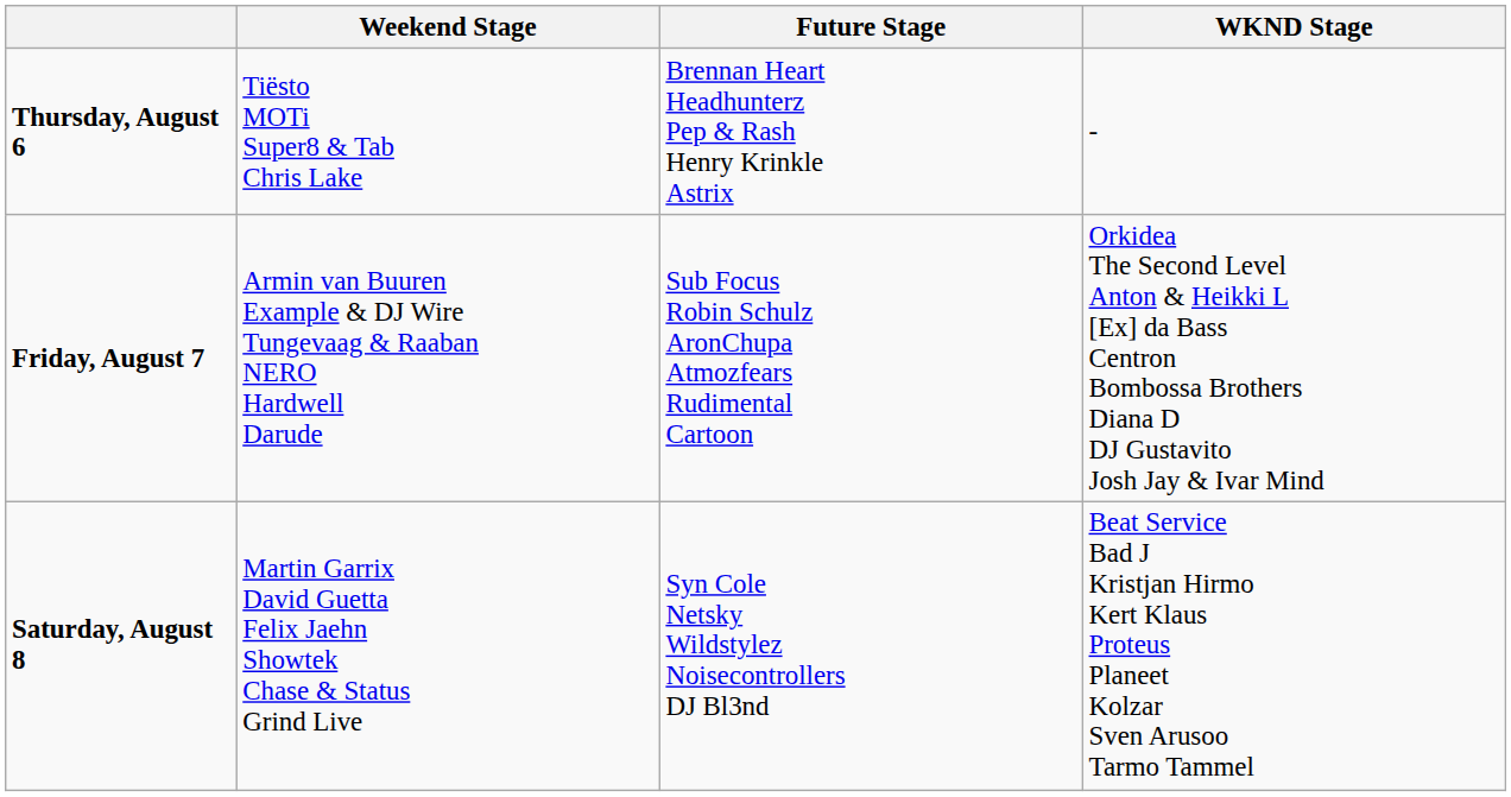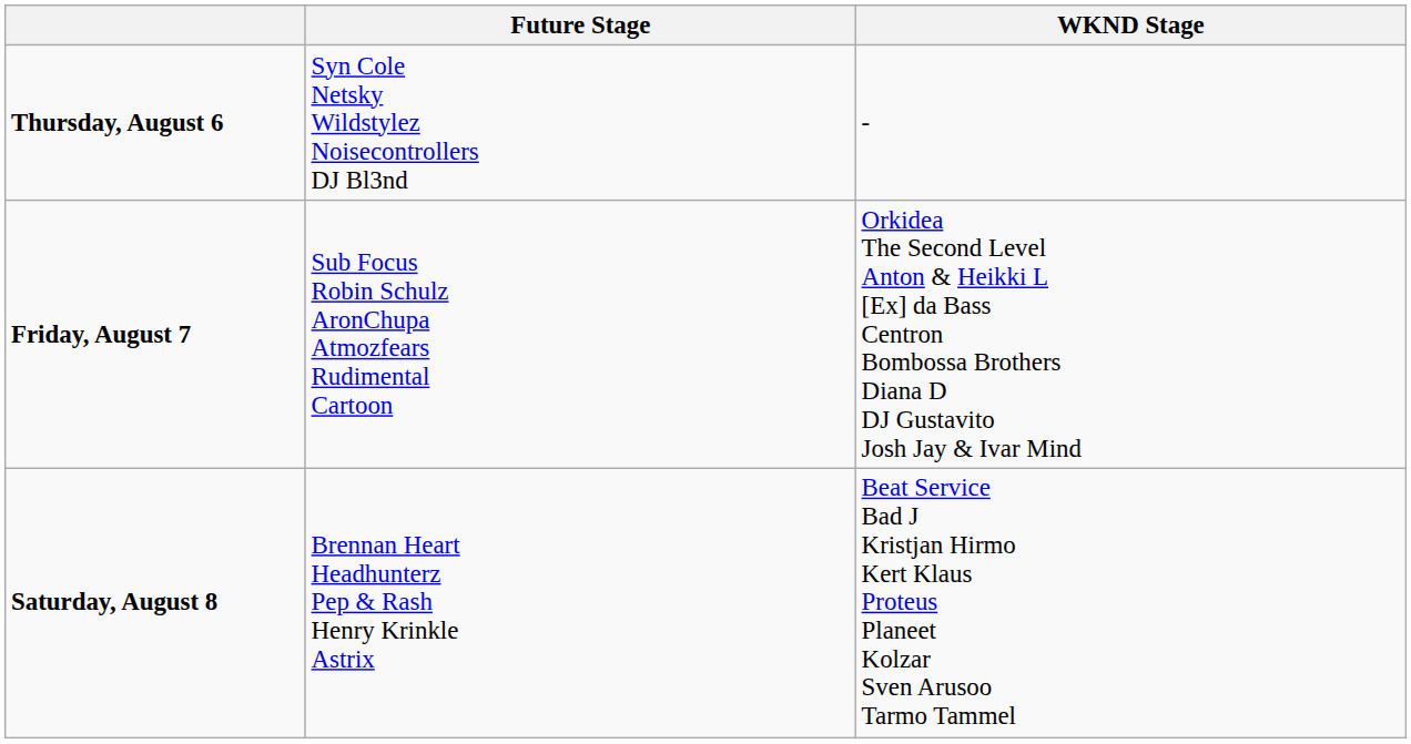 <table class="wikitable" width="100%">
 <tr>
 <th width="12%"></th>
-<th width="22%">Weekend Stage</th>
 <th width="22%">Future Stage</th>
 <th width="22%">WKND Stage</th>
 </tr>
 <tr>
 <td><strong>Thursday, August 6</strong></td>
-<td><a href='#'>Tiësto</a><br><a href='#'>MOTi</a><br><a href='#'>Super8 & Tab</a><br><a href='#'>Chris Lake</a><br></td>
-<td><a href='#'>Brennan Heart</a><br><a href='#'>Headhunterz</a><br><a href='#'>Pep & Rash</a><br>Henry Krinkle<br><a href='#'>Astrix</a><br></td>
+<td><a href='#'>Syn Cole</a><br><a href='#'>Netsky</a><br><a href='#'>Wildstylez</a><br><a href='#'>Noisecontrollers</a><br>DJ Bl3nd<br></td>
 <td>-<br></td>
 </tr>
 <tr>
 <td><strong>Friday, August 7</strong></td>
-<td><a href='#'>Armin van Buuren</a><br><a href='#'>Example</a> & DJ Wire<br><a href='#'>Tungevaag & Raaban</a><br><a href='#'>NERO</a><br><a href='#'>Hardwell</a><br><a href='#'>Darude</a><br></td>
 <td><a href='#'>Sub Focus</a><br><a href='#'>Robin Schulz</a><br><a href='#'>AronChupa</a><br><a href='#'>Atmozfears</a><br><a href='#'>Rudimental</a><br><a href='#'>Cartoon</a><br></td>
 <td><a href='#'>Orkidea</a><br>The Second Level<br><a href='#'>Anton</a> & <a href='#'>Heikki L</a><br>[Ex] da Bass<br>Centron<br>Bombossa Brothers<br>Diana D<br>DJ Gustavito<br>Josh Jay & Ivar Mind<br></td>
 </tr>
 <tr>
 <td><strong>Saturday, August 8</strong></td>
-<td><a href='#'>Martin Garrix</a><br><a href='#'>David Guetta</a><br><a href='#'>Felix Jaehn</a><br><a href='#'>Showtek</a><br><a href='#'>Chase & Status</a><br>Grind Live<br></td>
-<td><a href='#'>Syn Cole</a><br><a href='#'>Netsky</a><br><a href='#'>Wildstylez</a><br><a href='#'>Noisecontrollers</a><br>DJ Bl3nd<br></td>
+<td><a href='#'>Brennan Heart</a><br><a href='#'>Headhunterz</a><br><a href='#'>Pep & Rash</a><br>Henry Krinkle<br><a href='#'>Astrix</a><br></td>
 <td><a href='#'>Beat Service</a><br>Bad J<br>Kristjan Hirmo<br>Kert Klaus<br><a href='#'>Proteus</a><br>Planeet<br>Kolzar<br>Sven Arusoo<br>Tarmo Tammel<br></td>
 </tr>
 </table>
